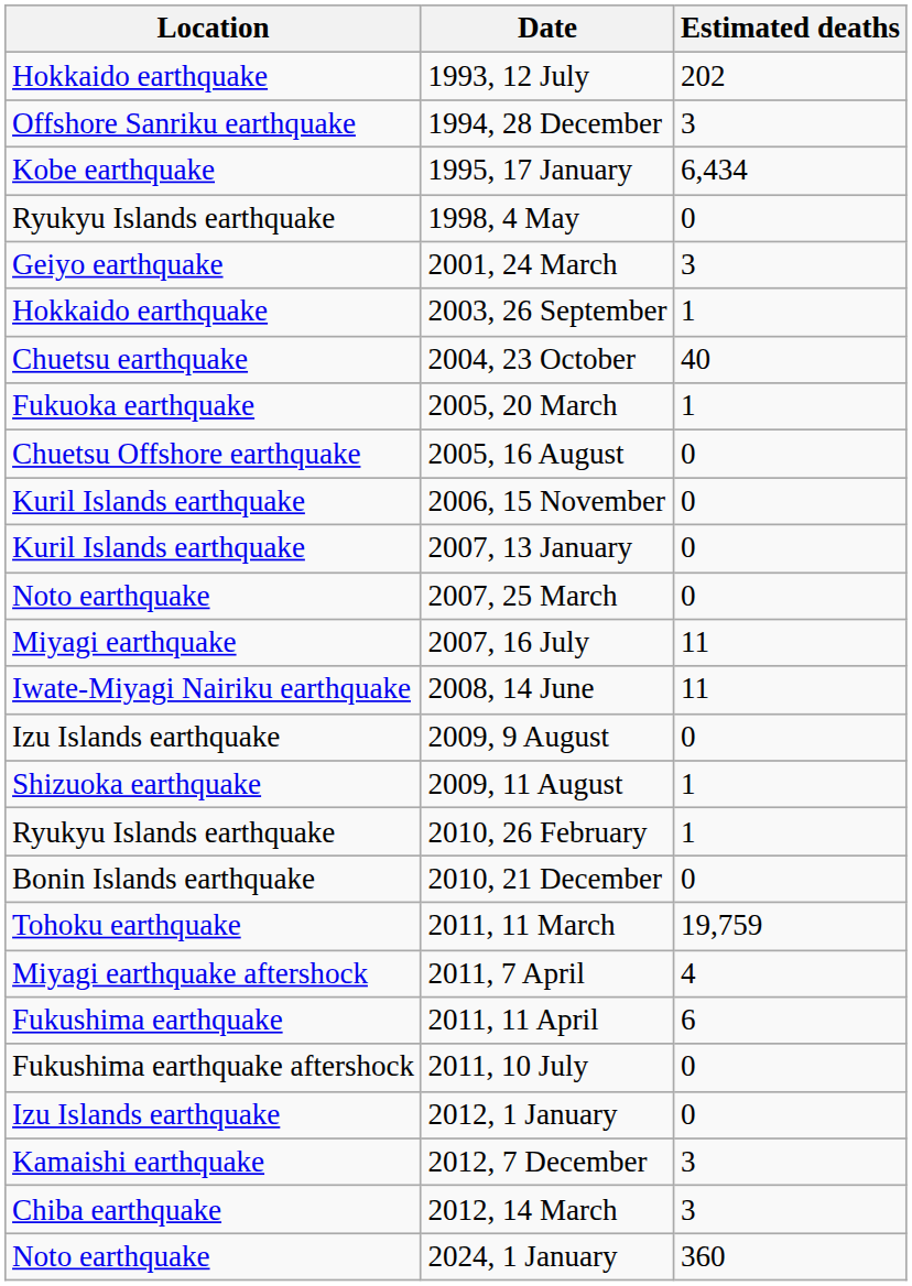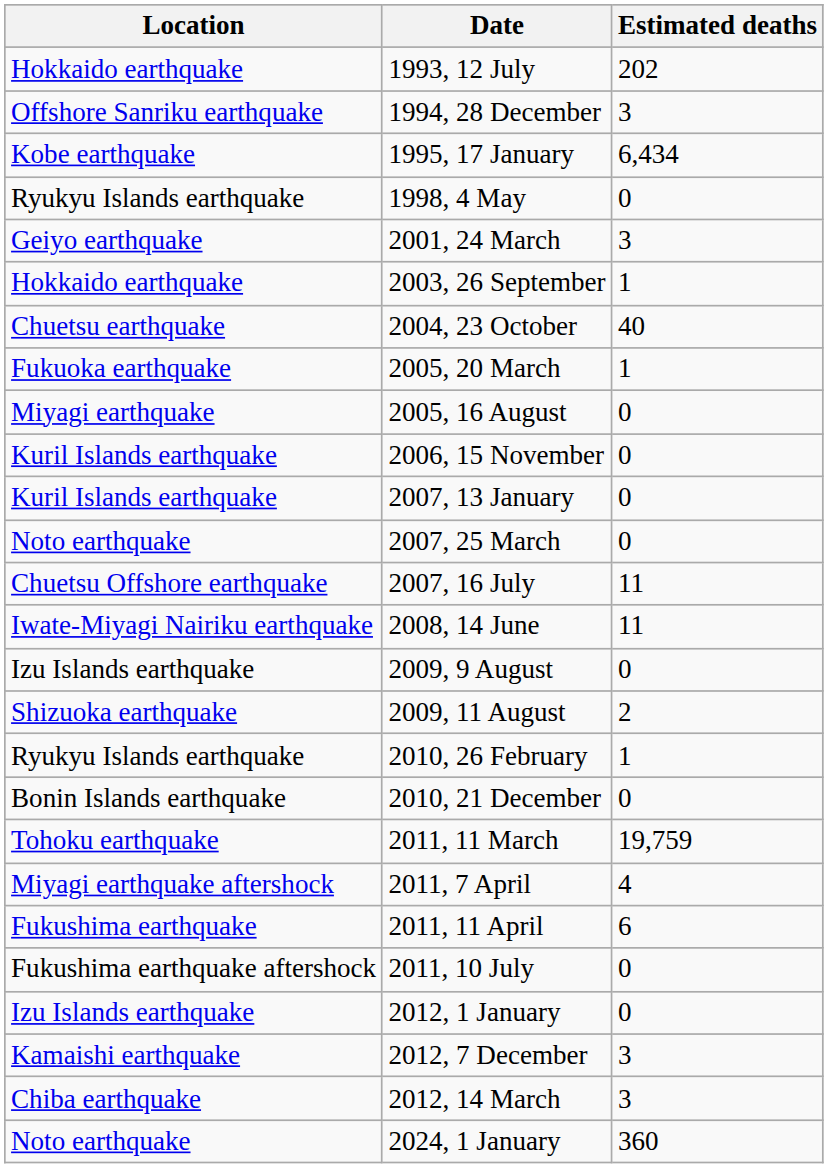 <table class="wikitable sortable collapsible">
 <tr>
 <th>Location</th>
 <th>Date</th>
 <th>Estimated deaths</th>
 </tr>
 <tr>
 <td><a href='#'>Hokkaido earthquake</a></td>
 <td>1993, 12 July</td>
 <td><div>202</div></td>
 </tr>
 <tr>
 <td><a href='#'>Offshore Sanriku earthquake</a></td>
 <td>1994, 28 December</td>
 <td><div>3</div></td>
 </tr>
 <tr>
 <td><a href='#'>Kobe earthquake</a></td>
 <td>1995, 17 January</td>
 <td><div>6,434</div></td>
 </tr>
 <tr>
 <td>Ryukyu Islands earthquake</td>
 <td>1998, 4 May</td>
 <td><div>0</div></td>
 </tr>
 <tr>
 <td><a href='#'>Geiyo earthquake</a></td>
 <td>2001, 24 March</td>
 <td><div>3</div></td>
 </tr>
 <tr>
 <td><a href='#'>Hokkaido earthquake</a></td>
 <td>2003, 26 September</td>
 <td><div>1</div></td>
 </tr>
 <tr>
 <td><a href='#'>Chuetsu earthquake</a></td>
 <td>2004, 23 October</td>
 <td><div>40</div></td>
 </tr>
 <tr>
 <td><a href='#'>Fukuoka earthquake</a></td>
 <td>2005, 20 March</td>
 <td><div>1</div></td>
 </tr>
 <tr>
-<td><a href='#'>Chuetsu Offshore earthquake</a></td>
+<td><a href='#'>Miyagi earthquake</a></td>
 <td>2005, 16 August</td>
 <td><div>0</div></td>
 </tr>
 <tr>
 <td><a href='#'>Kuril Islands earthquake</a></td>
 <td>2006, 15 November</td>
 <td><div>0</div></td>
 </tr>
 <tr>
 <td><a href='#'>Kuril Islands earthquake</a></td>
 <td>2007, 13 January</td>
 <td><div>0</div></td>
 </tr>
 <tr>
 <td><a href='#'>Noto earthquake</a></td>
 <td>2007, 25 March</td>
 <td><div>0</div></td>
 </tr>
 <tr>
-<td><a href='#'>Miyagi earthquake</a></td>
+<td><a href='#'>Chuetsu Offshore earthquake</a></td>
 <td>2007, 16 July</td>
 <td><div>11</div></td>
 </tr>
 <tr>
 <td><a href='#'>Iwate-Miyagi Nairiku earthquake</a></td>
 <td>2008, 14 June</td>
 <td><div>11</div></td>
 </tr>
 <tr>
 <td>Izu Islands earthquake</td>
 <td>2009, 9 August</td>
 <td><div>0</div></td>
 </tr>
 <tr>
 <td><a href='#'>Shizuoka earthquake</a></td>
 <td>2009, 11 August</td>
-<td><div>1</div></td>
+<td><div>2</div></td>
 </tr>
 <tr>
 <td>Ryukyu Islands earthquake</td>
 <td>2010, 26 February</td>
 <td><div>1</div></td>
 </tr>
 <tr>
 <td>Bonin Islands earthquake</td>
 <td>2010, 21 December</td>
 <td><div>0</div></td>
 </tr>
 <tr>
 <td><a href='#'>Tohoku earthquake</a></td>
 <td>2011, 11 March</td>
 <td><div>19,759</div></td>
 </tr>
 <tr>
 <td><a href='#'>Miyagi earthquake aftershock</a></td>
 <td>2011, 7 April</td>
 <td><div>4</div></td>
 </tr>
 <tr>
 <td><a href='#'>Fukushima earthquake</a></td>
 <td>2011, 11 April</td>
 <td><div>6</div></td>
 </tr>
 <tr>
 <td>Fukushima earthquake aftershock</td>
 <td>2011, 10 July</td>
 <td><div>0</div></td>
 </tr>
 <tr>
 <td><a href='#'>Izu Islands earthquake</a></td>
 <td>2012, 1 January</td>
 <td><div>0</div></td>
 </tr>
 <tr>
 <td><a href='#'>Kamaishi earthquake</a></td>
 <td>2012, 7 December</td>
 <td><div>3</div></td>
 </tr>
 <tr>
 <td><a href='#'>Chiba earthquake</a></td>
 <td>2012, 14 March</td>
 <td><div>3</div></td>
 </tr>
 <tr>
 <td><a href='#'>Noto earthquake</a></td>
 <td>2024, 1 January</td>
 <td><div>360</div></td>
 </tr>
 </table>
